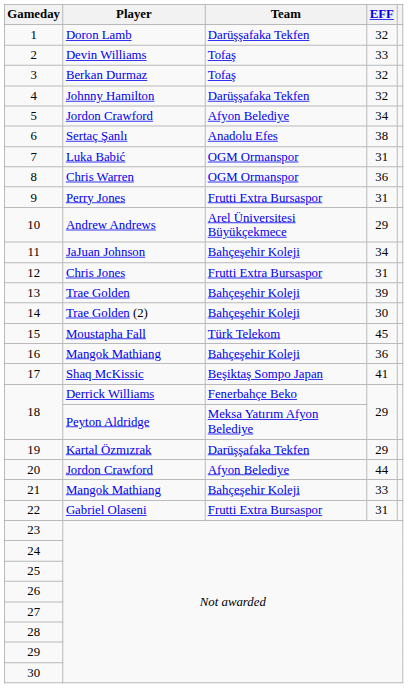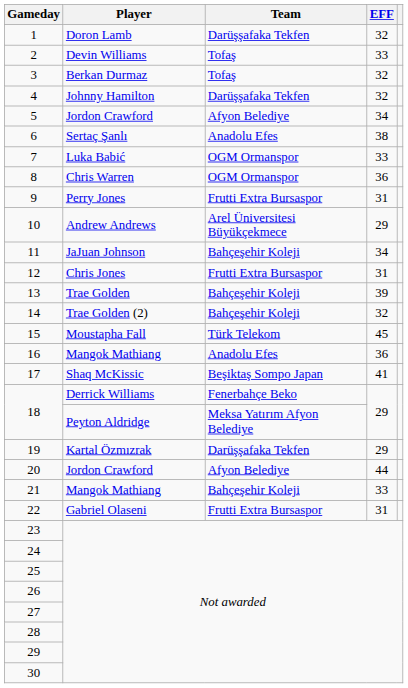 <table class="wikitable sortable" style="text-align:center;">
 <tr>
 <th>Gameday</th>
 <th width=170>Player</th>
 <th width=195>Team</th>
 <th><a href='#'>EFF</a></th>
 <th></th>
 </tr>
 <tr>
 <td>1</td>
 <td align=left> <a href='#'>Doron Lamb</a></td>
 <td align=left><a href='#'>Darüşşafaka Tekfen</a></td>
 <td>32</td>
 <td></td>
 </tr>
 <tr>
 <td>2</td>
 <td align=left> <a href='#'>Devin Williams</a></td>
 <td align=left><a href='#'>Tofaş</a></td>
 <td>33</td>
 <td></td>
 </tr>
 <tr>
 <td>3</td>
 <td align=left> <a href='#'>Berkan Durmaz</a></td>
 <td align=left><a href='#'>Tofaş</a></td>
 <td>32</td>
 <td></td>
 </tr>
 <tr>
 <td>4</td>
 <td align=left> <a href='#'>Johnny Hamilton</a></td>
 <td align=left><a href='#'>Darüşşafaka Tekfen</a></td>
 <td>32</td>
 <td></td>
 </tr>
 <tr>
 <td>5</td>
 <td align=left> <a href='#'>Jordon Crawford</a></td>
 <td align=left><a href='#'>Afyon Belediye</a></td>
 <td>34</td>
 <td></td>
 </tr>
 <tr>
 <td>6</td>
 <td align=left> <a href='#'>Sertaç Şanlı</a></td>
 <td align=left><a href='#'>Anadolu Efes</a></td>
 <td>38</td>
 <td></td>
 </tr>
 <tr>
 <td>7</td>
 <td align=left> <a href='#'>Luka Babić</a></td>
 <td align=left><a href='#'>OGM Ormanspor</a></td>
-<td>31</td>
+<td>33</td>
 <td></td>
 </tr>
 <tr>
 <td>8</td>
 <td align=left> <a href='#'>Chris Warren</a></td>
 <td align=left><a href='#'>OGM Ormanspor</a></td>
 <td>36</td>
 <td></td>
 </tr>
 <tr>
 <td>9</td>
 <td align=left> <a href='#'>Perry Jones</a></td>
 <td align=left><a href='#'>Frutti Extra Bursaspor</a></td>
 <td>31</td>
 <td></td>
 </tr>
 <tr>
 <td>10</td>
 <td align=left> <a href='#'>Andrew Andrews</a></td>
 <td align=left><a href='#'>Arel Üniversitesi Büyükçekmece</a></td>
 <td>29</td>
 <td></td>
 </tr>
 <tr>
 <td>11</td>
 <td align=left> <a href='#'>JaJuan Johnson</a></td>
 <td align=left><a href='#'>Bahçeşehir Koleji</a></td>
 <td>34</td>
 <td></td>
 </tr>
 <tr>
 <td>12</td>
 <td align=left> <a href='#'>Chris Jones</a></td>
 <td align=left><a href='#'>Frutti Extra Bursaspor</a></td>
 <td>31</td>
 <td></td>
 </tr>
 <tr>
 <td>13</td>
 <td align=left> <a href='#'>Trae Golden</a></td>
 <td align=left><a href='#'>Bahçeşehir Koleji</a></td>
 <td>39</td>
 <td></td>
 </tr>
 <tr>
 <td>14</td>
 <td align=left> <a href='#'>Trae Golden</a> (2)</td>
 <td align=left><a href='#'>Bahçeşehir Koleji</a></td>
-<td>30</td>
+<td>32</td>
 <td></td>
 </tr>
 <tr>
 <td>15</td>
 <td align=left> <a href='#'>Moustapha Fall</a></td>
 <td align=left><a href='#'>Türk Telekom</a></td>
 <td>45</td>
 <td></td>
 </tr>
 <tr>
 <td>16</td>
 <td align=left> <a href='#'>Mangok Mathiang</a></td>
-<td align=left><a href='#'>Bahçeşehir Koleji</a></td>
+<td align=left><a href='#'>Anadolu Efes</a></td>
 <td>36</td>
 <td></td>
 </tr>
 <tr>
 <td>17</td>
 <td align=left> <a href='#'>Shaq McKissic</a></td>
 <td align=left><a href='#'>Beşiktaş Sompo Japan</a></td>
 <td>41</td>
 <td></td>
 </tr>
 <tr>
 <td rowspan=2>18</td>
 <td align=left> <a href='#'>Derrick Williams</a></td>
 <td align=left><a href='#'>Fenerbahçe Beko</a></td>
 <td rowspan=2>29</td>
 <td rowspan=2></td>
 </tr>
 <tr>
 <td align=left> <a href='#'>Peyton Aldridge</a></td>
 <td align=left><a href='#'>Meksa Yatırım Afyon Belediye</a></td>
 </tr>
 <tr>
 <td>19</td>
 <td align=left> <a href='#'>Kartal Özmızrak</a></td>
 <td align=left><a href='#'>Darüşşafaka Tekfen</a></td>
 <td>29</td>
 <td></td>
 </tr>
 <tr>
 <td>20</td>
 <td align=left> <a href='#'>Jordon Crawford</a></td>
 <td align=left><a href='#'>Afyon Belediye</a></td>
 <td>44</td>
 <td></td>
 </tr>
 <tr>
 <td>21</td>
 <td align=left> <a href='#'>Mangok Mathiang</a></td>
 <td align=left><a href='#'>Bahçeşehir Koleji</a></td>
 <td>33</td>
 <td></td>
 </tr>
 <tr>
 <td>22</td>
 <td align=left> <a href='#'>Gabriel Olaseni</a></td>
 <td align=left><a href='#'>Frutti Extra Bursaspor</a></td>
 <td>31</td>
 <td></td>
 </tr>
 <tr>
 <td>23</td>
 <td rowspan="8", colspan="4";><em>Not awarded</em></td>
 </tr>
 <tr>
 <td>24</td>
 </tr>
 <tr>
 <td>25</td>
 </tr>
 <tr>
 <td>26</td>
 </tr>
 <tr>
 <td>27</td>
 </tr>
 <tr>
 <td>28</td>
 </tr>
 <tr>
 <td>29</td>
 </tr>
 <tr>
 <td>30</td>
 </tr>
 </table>
